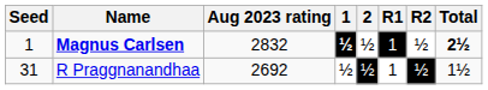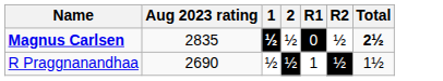 <table class="wikitable">
 <tr>
-<th>Seed</th>
 <th>Name</th>
 <th>Aug 2023 rating</th>
 <th>1</th>
 <th>2</th>
 <th>R1</th>
 <th>R2</th>
 <th>Total</th>
 </tr>
 <tr align=center>
-<td>1</td>
 <td align=left><strong> <a href='#'>Magnus Carlsen</a></strong></td>
-<td>2832</td>
+<td>2835</td>
 <td style="background:black; color:white"><strong>½</strong></td>
 <td style="background:white; color:black">½</td>
-<td style="background:black; color:white">1</td>
+<td style="background:black; color:white">0</td>
 <td style="background:white; color:black">½</td>
 <td><strong>2½</strong></td>
 </tr>
 <tr align=center>
-<td>31</td>
 <td align=left> <a href='#'>R Praggnanandhaa</a></td>
-<td>2692</td>
+<td>2690</td>
 <td style="background:white; color:black">½</td>
 <td style="background:black; color:white">½</td>
 <td style="background:white; color:black">1</td>
 <td style="background:black; color:white">½</td>
 <td>1½</td>
 </tr>
 </table>
